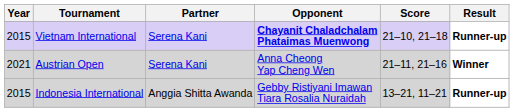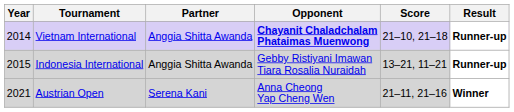 <table class="sortable wikitable" style="font-size: 90%">
 <tr>
 <th>Year</th>
 <th>Tournament</th>
 <th>Partner</th>
 <th>Opponent</th>
 <th>Score</th>
 <th>Result</th>
 </tr>
 <tr style="background:#D8CEF6">
-<td align="center">2015</td>
+<td align="center">2014</td>
 <td align="left"><a href='#'>Vietnam International</a></td>
-<td align="left"> <a href='#'>Serena Kani</a></td>
+<td align="left"> <a href='#'>Anggia Shitta Awanda</a></td>
 <td align="left"><strong> <a href='#'>Chayanit Chaladchalam</a> <br>  <a href='#'>Phataimas Muenwong</a></strong></td>
 <td align="left">21–10, 21–18</td>
+<td style="text-align:left; background:white"> <strong>Runner-up</strong></td>
+</tr>
+<tr style="background:#D5D5D5">
+<td align="center">2015</td>
+<td align="left"><a href='#'>Indonesia International</a></td>
+<td align="left"> Anggia Shitta Awanda</td>
+<td align="left"> <a href='#'>Gebby Ristiyani Imawan</a> <br>  <a href='#'>Tiara Rosalia Nuraidah</a></td>
+<td align="left">13–21, 11–21</td>
 <td style="text-align:left; background:white"> <strong>Runner-up</strong></td>
 </tr>
 <tr style="background:#D5D5D5">
 <td align="center">2021</td>
 <td align="left"><a href='#'>Austrian Open</a></td>
 <td align="left"> <a href='#'>Serena Kani</a></td>
 <td align="left"> <a href='#'>Anna Cheong</a> <br>  <a href='#'>Yap Cheng Wen</a></td>
 <td align="left">21–11, 21–16</td>
 <td style="text-align:left; background:white"> <strong>Winner</strong></td>
 </tr>
-<tr style="background:#D5D5D5">
-<td align="center">2015</td>
-<td align="left"><a href='#'>Indonesia International</a></td>
-<td align="left"> Anggia Shitta Awanda</td>
-<td align="left"> <a href='#'>Gebby Ristiyani Imawan</a> <br>  <a href='#'>Tiara Rosalia Nuraidah</a></td>
-<td align="left">13–21, 11–21</td>
-<td style="text-align:left; background:white"> <strong>Runner-up</strong></td>
-</tr>
 </table>
